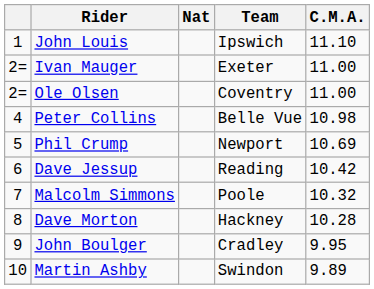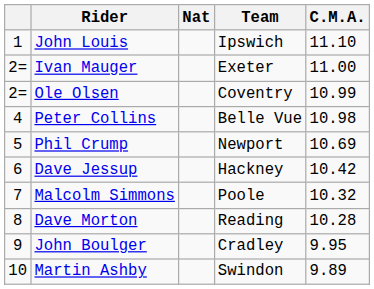 <table class=wikitable>
 <tr>
 <th></th>
 <th>Rider</th>
 <th>Nat</th>
 <th>Team</th>
 <th>C.M.A.</th>
 </tr>
 <tr>
 <td align="center">1</td>
 <td><a href='#'>John Louis</a></td>
 <td></td>
 <td>Ipswich</td>
 <td>11.10</td>
 </tr>
 <tr>
 <td align="center">2=</td>
 <td><a href='#'>Ivan Mauger</a></td>
 <td></td>
 <td>Exeter</td>
 <td>11.00</td>
 </tr>
 <tr>
 <td align="center">2=</td>
 <td><a href='#'>Ole Olsen</a></td>
 <td></td>
 <td>Coventry</td>
-<td>11.00</td>
+<td>10.99</td>
 </tr>
 <tr>
 <td align="center">4</td>
 <td><a href='#'>Peter Collins</a></td>
 <td></td>
 <td>Belle Vue</td>
 <td>10.98</td>
 </tr>
 <tr>
 <td align="center">5</td>
 <td><a href='#'>Phil Crump</a></td>
 <td></td>
 <td>Newport</td>
 <td>10.69</td>
 </tr>
 <tr>
 <td align="center">6</td>
 <td><a href='#'>Dave Jessup</a></td>
 <td></td>
-<td>Reading</td>
+<td>Hackney</td>
 <td>10.42</td>
 </tr>
 <tr>
 <td align="center">7</td>
 <td><a href='#'>Malcolm Simmons</a></td>
 <td></td>
 <td>Poole</td>
 <td>10.32</td>
 </tr>
 <tr>
 <td align="center">8</td>
 <td><a href='#'>Dave Morton</a></td>
 <td></td>
-<td>Hackney</td>
+<td>Reading</td>
 <td>10.28</td>
 </tr>
 <tr>
 <td align="center">9</td>
 <td><a href='#'>John Boulger</a></td>
 <td></td>
 <td>Cradley</td>
 <td>9.95</td>
 </tr>
 <tr>
 <td align="center">10</td>
 <td><a href='#'>Martin Ashby</a></td>
 <td></td>
 <td>Swindon</td>
 <td>9.89</td>
 </tr>
 </table>
